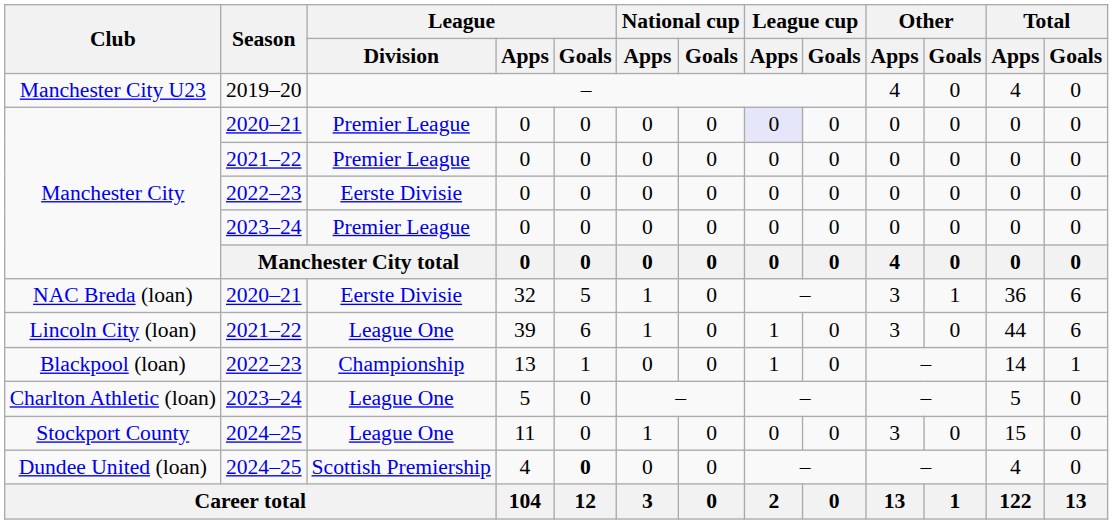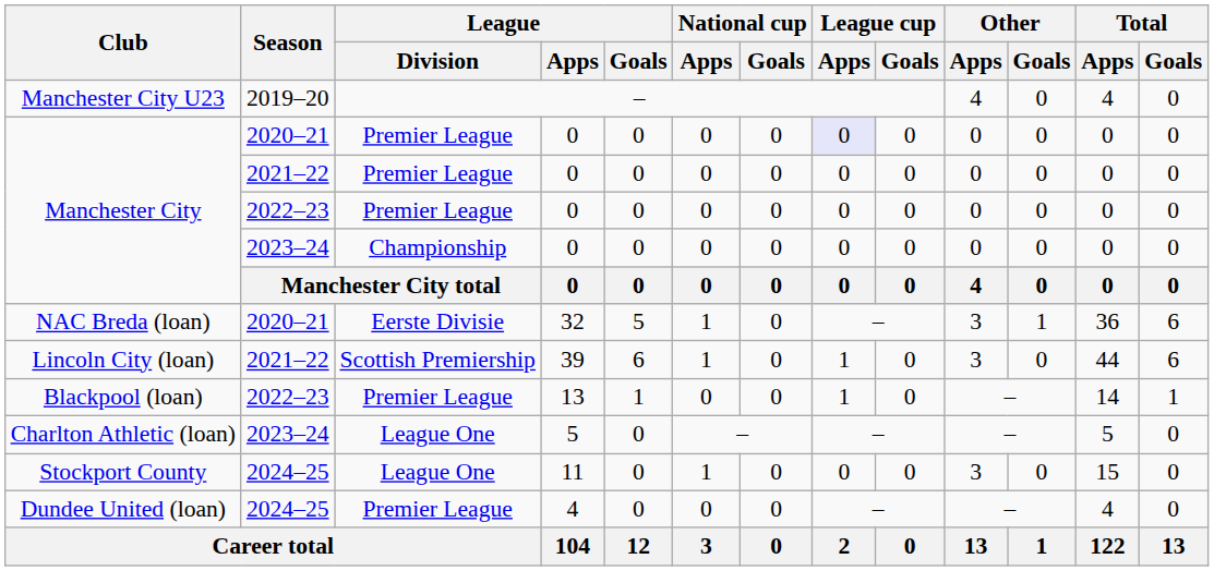 <table class="wikitable" style="text-align: center">
 <tr>
 <th rowspan="2">Club</th>
 <th rowspan="2">Season</th>
 <th colspan="3">League</th>
 <th colspan="2">National cup</th>
 <th colspan="2">League cup</th>
 <th colspan="2">Other</th>
 <th colspan="2">Total</th>
 </tr>
 <tr>
 <th>Division</th>
 <th>Apps</th>
 <th>Goals</th>
 <th>Apps</th>
 <th>Goals</th>
 <th>Apps</th>
 <th>Goals</th>
 <th>Apps</th>
 <th>Goals</th>
 <th>Apps</th>
 <th>Goals</th>
 </tr>
 <tr>
 <td><a href='#'>Manchester City U23</a></td>
 <td>2019–20</td>
 <td colspan="7">–</td>
 <td>4</td>
 <td>0</td>
 <td>4</td>
 <td>0</td>
 </tr>
 <tr>
 <td rowspan=5><a href='#'>Manchester City</a></td>
 <td><a href='#'>2020–21</a></td>
 <td><a href='#'>Premier League</a></td>
 <td>0</td>
 <td>0</td>
 <td>0</td>
 <td>0</td>
 <td style="background: lavender;">0</td>
 <td>0</td>
 <td>0</td>
 <td>0</td>
 <td>0</td>
 <td>0</td>
 </tr>
 <tr>
 <td><a href='#'>2021–22</a></td>
 <td><a href='#'>Premier League</a></td>
 <td>0</td>
 <td>0</td>
 <td>0</td>
 <td>0</td>
 <td>0</td>
 <td>0</td>
 <td>0</td>
 <td>0</td>
 <td>0</td>
 <td>0</td>
 </tr>
 <tr>
 <td><a href='#'>2022–23</a></td>
-<td><a href='#'>Eerste Divisie</a></td>
+<td><a href='#'>Premier League</a></td>
 <td>0</td>
 <td>0</td>
 <td>0</td>
 <td>0</td>
 <td>0</td>
 <td>0</td>
 <td>0</td>
 <td>0</td>
 <td>0</td>
 <td>0</td>
 </tr>
 <tr>
 <td><a href='#'>2023–24</a></td>
-<td><a href='#'>Premier League</a></td>
+<td><a href='#'>Championship</a></td>
 <td>0</td>
 <td>0</td>
 <td>0</td>
 <td>0</td>
 <td>0</td>
 <td>0</td>
 <td>0</td>
 <td>0</td>
 <td>0</td>
 <td>0</td>
 </tr>
 <tr>
 <th colspan="2"><strong>Manchester City total</strong></th>
 <th>0</th>
 <th>0</th>
 <th>0</th>
 <th>0</th>
 <th>0</th>
 <th>0</th>
 <th>4</th>
 <th>0</th>
 <th>0</th>
 <th>0</th>
 </tr>
 <tr>
 <td><a href='#'>NAC Breda</a> (loan)</td>
 <td><a href='#'>2020–21</a></td>
 <td><a href='#'>Eerste Divisie</a></td>
 <td>32</td>
 <td>5</td>
 <td>1</td>
 <td>0</td>
 <td colspan="2">–</td>
 <td>3</td>
 <td>1</td>
 <td>36</td>
 <td>6</td>
 </tr>
 <tr>
 <td><a href='#'>Lincoln City</a> (loan)</td>
 <td><a href='#'>2021–22</a></td>
-<td><a href='#'>League One</a></td>
+<td><a href='#'>Scottish Premiership</a></td>
 <td>39</td>
 <td>6</td>
 <td>1</td>
 <td>0</td>
 <td>1</td>
 <td>0</td>
 <td>3</td>
 <td>0</td>
 <td>44</td>
 <td>6</td>
 </tr>
 <tr>
 <td><a href='#'>Blackpool</a> (loan)</td>
 <td><a href='#'>2022–23</a></td>
-<td><a href='#'>Championship</a></td>
+<td><a href='#'>Premier League</a></td>
 <td>13</td>
 <td>1</td>
 <td>0</td>
 <td>0</td>
 <td>1</td>
 <td>0</td>
 <td colspan="2">–</td>
 <td>14</td>
 <td>1</td>
 </tr>
 <tr>
 <td><a href='#'>Charlton Athletic</a> (loan)</td>
 <td><a href='#'>2023–24</a></td>
 <td><a href='#'>League One</a></td>
 <td>5</td>
 <td>0</td>
 <td colspan="2">–</td>
 <td colspan="2">–</td>
 <td colspan="2">–</td>
 <td>5</td>
 <td>0</td>
 </tr>
 <tr>
 <td><a href='#'>Stockport County</a></td>
 <td><a href='#'>2024–25</a></td>
 <td><a href='#'>League One</a></td>
 <td>11</td>
 <td>0</td>
 <td>1</td>
 <td>0</td>
 <td>0</td>
 <td>0</td>
 <td>3</td>
 <td>0</td>
 <td>15</td>
 <td>0</td>
 </tr>
 <tr>
 <td><a href='#'>Dundee United</a> (loan)</td>
 <td><a href='#'>2024–25</a></td>
-<td><a href='#'>Scottish Premiership</a></td>
+<td><a href='#'>Premier League</a></td>
 <td>4</td>
-<td><strong>0</strong></td>
+<td>0</td>
 <td>0</td>
 <td>0</td>
 <td colspan="2">–</td>
 <td colspan="2">–</td>
 <td>4</td>
 <td>0</td>
 </tr>
 <tr>
 <th colspan="3"><strong>Career total</strong></th>
 <th>104</th>
 <th>12</th>
 <th>3</th>
 <th>0</th>
 <th>2</th>
 <th>0</th>
 <th>13</th>
 <th>1</th>
 <th>122</th>
 <th>13</th>
 </tr>
 </table>
